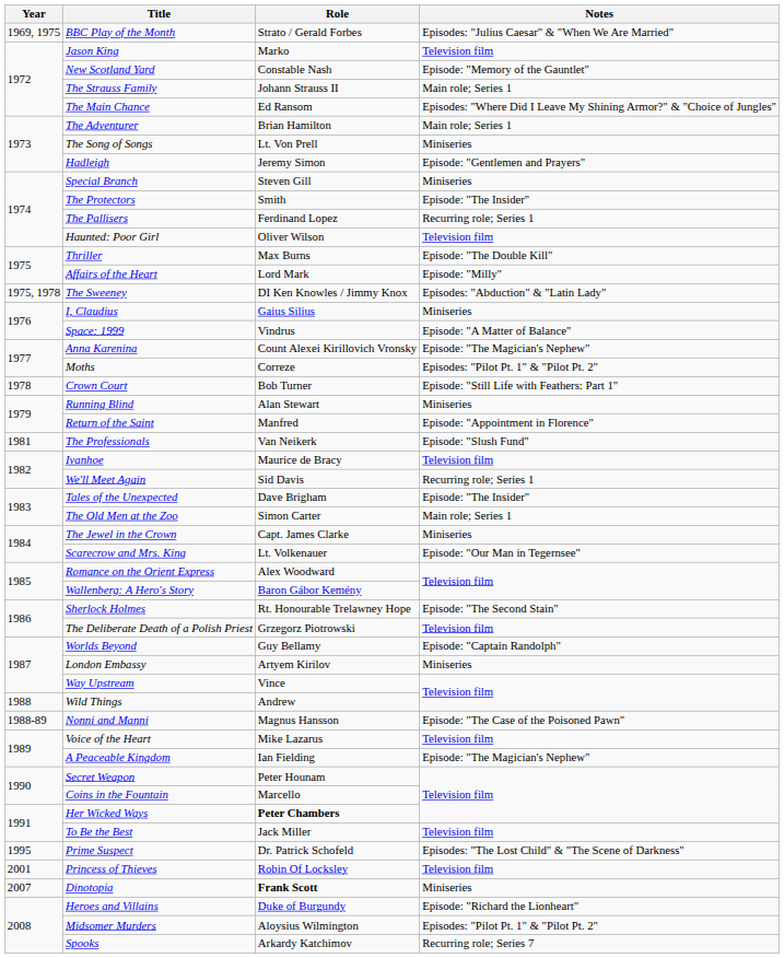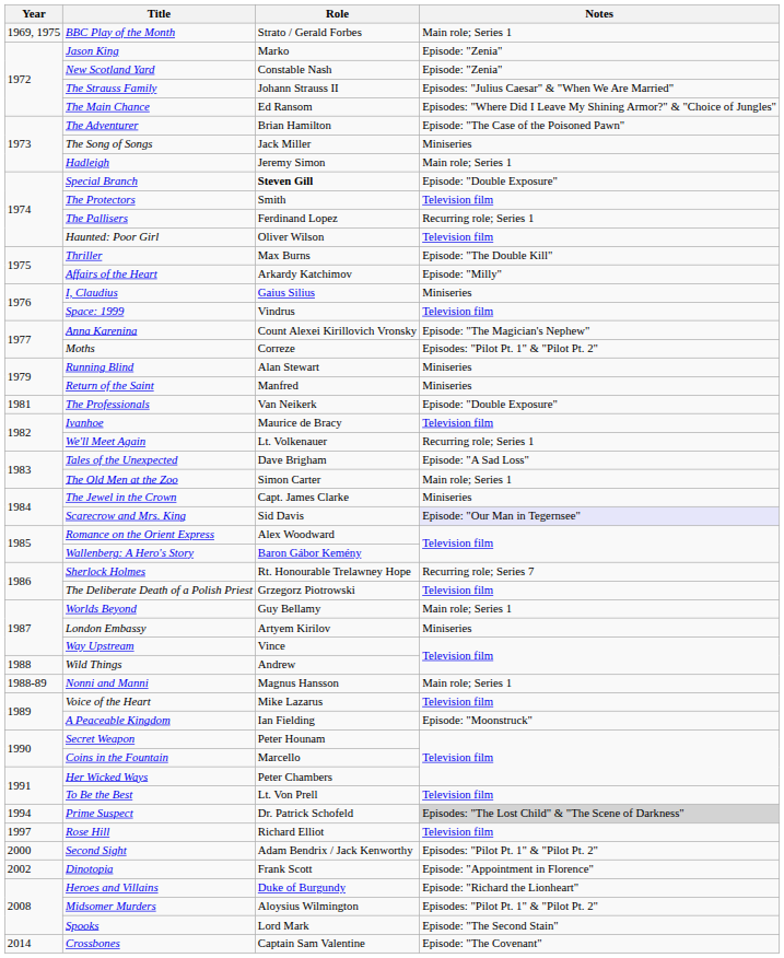 <table class="wikitable">
 <tr>
 <th>Year</th>
 <th>Title</th>
 <th>Role</th>
 <th>Notes</th>
 </tr>
 <tr>
 <td>1969, 1975</td>
 <td><em><a href='#'>BBC Play of the Month</a></em></td>
 <td>Strato / Gerald Forbes</td>
-<td>Episodes: "Julius Caesar" & "When We Are Married"</td>
+<td>Main role; Series 1</td>
 </tr>
 <tr>
 <td rowspan="4">1972</td>
 <td><a href='#'><em>Jason King</em></a></td>
 <td>Marko</td>
-<td><a href='#'>Television film</a></td>
+<td>Episode: "Zenia"</td>
 </tr>
 <tr>
 <td><a href='#'><em>New Scotland Yard</em></a></td>
 <td>Constable Nash</td>
-<td>Episode: "Memory of the Gauntlet"</td>
+<td>Episode: "Zenia"</td>
 </tr>
 <tr>
 <td><em><a href='#'>The Strauss Family</a></em></td>
 <td>Johann Strauss II</td>
-<td>Main role; Series 1</td>
+<td>Episodes: "Julius Caesar" & "When We Are Married"</td>
 </tr>
 <tr>
 <td><em><a href='#'>The Main Chance</a></em></td>
 <td>Ed Ransom</td>
 <td>Episodes: "Where Did I Leave My Shining Armor?" & "Choice of Jungles"</td>
 </tr>
 <tr>
 <td rowspan="3">1973</td>
 <td><a href='#'><em>The Adventurer</em></a></td>
 <td>Brian Hamilton</td>
-<td>Main role; Series 1</td>
+<td>Episode: "The Case of the Poisoned Pawn"</td>
 </tr>
 <tr>
 <td><em>The Song of Songs</em></td>
-<td>Lt. Von Prell</td>
+<td>Jack Miller</td>
 <td>Miniseries</td>
 </tr>
 <tr>
 <td><a href='#'><em>Hadleigh</em></a></td>
 <td>Jeremy Simon</td>
-<td>Episode: "Gentlemen and Prayers"</td>
+<td>Main role; Series 1</td>
 </tr>
 <tr>
 <td rowspan="4">1974</td>
 <td><a href='#'><em>Special Branch</em></a></td>
-<td>Steven Gill</td>
-<td>Miniseries</td>
+<td><strong>Steven Gill</strong></td>
+<td>Episode: "Double Exposure"</td>
 </tr>
 <tr>
 <td><em><a href='#'>The Protectors</a></em></td>
 <td>Smith</td>
-<td>Episode: "The Insider"</td>
+<td><a href='#'>Television film</a></td>
 </tr>
 <tr>
 <td><em><a href='#'>The Pallisers</a></em></td>
 <td>Ferdinand Lopez</td>
 <td>Recurring role; Series 1</td>
 </tr>
 <tr>
 <td><em>Haunted: Poor Girl</em></td>
 <td>Oliver Wilson</td>
 <td><a href='#'>Television film</a></td>
 </tr>
 <tr>
 <td rowspan="2">1975</td>
 <td><a href='#'><em>Thriller</em></a></td>
 <td>Max Burns</td>
 <td>Episode: "The Double Kill"</td>
 </tr>
 <tr>
 <td><a href='#'><em>Affairs of the Heart</em></a></td>
-<td>Lord Mark</td>
+<td>Arkardy Katchimov</td>
 <td>Episode: "Milly"</td>
-</tr>
-<tr>
-<td>1975, 1978</td>
-<td><em><a href='#'>The Sweeney</a></em></td>
-<td>DI Ken Knowles / Jimmy Knox</td>
-<td>Episodes: "Abduction" & "Latin Lady"</td>
 </tr>
 <tr>
 <td rowspan="2">1976</td>
 <td><a href='#'><em>I, Claudius</em></a></td>
 <td><a href='#'>Gaius Silius</a></td>
 <td>Miniseries</td>
 </tr>
 <tr>
 <td><em><a href='#'>Space: 1999</a></em></td>
 <td>Vindrus</td>
-<td>Episode: "A Matter of Balance"</td>
+<td><a href='#'>Television film</a></td>
 </tr>
 <tr>
 <td rowspan="2">1977</td>
 <td><a href='#'><em>Anna Karenina</em></a></td>
 <td>Count Alexei Kirillovich Vronsky</td>
 <td>Episode: "The Magician's Nephew"</td>
 </tr>
 <tr>
 <td><em>Moths</em></td>
 <td>Correze</td>
 <td>Episodes: "Pilot Pt. 1" & "Pilot Pt. 2"</td>
 </tr>
 <tr>
-<td>1978</td>
-<td><a href='#'><em>Crown Court</em></a></td>
-<td>Bob Turner</td>
-<td>Episode: "Still Life with Feathers: Part 1"</td>
-</tr>
-<tr>
 <td rowspan="2">1979</td>
 <td><a href='#'><em>Running Blind</em></a></td>
 <td>Alan Stewart</td>
 <td>Miniseries</td>
 </tr>
 <tr>
 <td><em><a href='#'>Return of the Saint</a></em></td>
 <td>Manfred</td>
-<td>Episode: "Appointment in Florence"</td>
+<td>Miniseries</td>
 </tr>
 <tr>
 <td>1981</td>
 <td><a href='#'><em>The Professionals</em></a></td>
 <td>Van Neikerk</td>
-<td>Episode: "Slush Fund"</td>
+<td>Episode: "Double Exposure"</td>
 </tr>
 <tr>
 <td rowspan="2">1982</td>
 <td><em><a href='#'>Ivanhoe</a></em></td>
 <td>Maurice de Bracy</td>
 <td><a href='#'>Television film</a></td>
 </tr>
 <tr>
 <td><a href='#'><em>We'll Meet Again</em></a></td>
-<td>Sid Davis</td>
+<td>Lt. Volkenauer</td>
 <td>Recurring role; Series 1</td>
 </tr>
 <tr>
 <td rowspan="2">1983</td>
 <td><a href='#'><em>Tales of the Unexpected</em></a></td>
 <td>Dave Brigham</td>
-<td>Episode: "The Insider"</td>
+<td>Episode: "A Sad Loss"</td>
 </tr>
 <tr>
 <td><em><a href='#'>The Old Men at the Zoo</a></em></td>
 <td>Simon Carter</td>
 <td>Main role; Series 1</td>
 </tr>
 <tr>
 <td rowspan="2">1984</td>
 <td><a href='#'><em>The Jewel in the Crown</em></a></td>
 <td>Capt. James Clarke</td>
 <td>Miniseries</td>
 </tr>
 <tr>
 <td><em><a href='#'>Scarecrow and Mrs. King</a></em></td>
-<td>Lt. Volkenauer</td>
-<td>Episode: "Our Man in Tegernsee"</td>
+<td>Sid Davis</td>
+<td style="background: lavender;">Episode: "Our Man in Tegernsee"</td>
 </tr>
 <tr>
 <td rowspan="2">1985</td>
 <td><em><a href='#'>Romance on the Orient Express</a></em></td>
 <td>Alex Woodward</td>
 <td rowspan="2"><a href='#'>Television film</a></td>
 </tr>
 <tr>
 <td><em><a href='#'>Wallenberg: A Hero's Story</a></em></td>
 <td><a href='#'>Baron Gábor Kemény</a></td>
 </tr>
 <tr>
 <td rowspan="2">1986</td>
 <td><a href='#'><em>Sherlock Holmes</em></a></td>
 <td>Rt. Honourable Trelawney Hope</td>
-<td>Episode: "The Second Stain"</td>
+<td>Recurring role; Series 7</td>
 </tr>
 <tr>
 <td><em>The Deliberate Death of a Polish Priest</em></td>
 <td>Grzegorz Piotrowski</td>
 <td><a href='#'>Television film</a></td>
 </tr>
 <tr>
 <td rowspan="3">1987</td>
 <td><em><a href='#'>Worlds Beyond</a></em></td>
 <td>Guy Bellamy</td>
-<td>Episode: "Captain Randolph"</td>
+<td>Main role; Series 1</td>
 </tr>
 <tr>
 <td><em>London Embassy</em></td>
 <td>Artyem Kirilov</td>
 <td>Miniseries</td>
 </tr>
 <tr>
 <td><em><a href='#'>Way Upstream</a></em></td>
 <td>Vince</td>
 <td rowspan="2"><a href='#'>Television film</a></td>
 </tr>
 <tr>
 <td>1988</td>
 <td><em>Wild Things</em></td>
 <td>Andrew</td>
 </tr>
 <tr>
 <td>1988-89</td>
 <td><em><a href='#'>Nonni and Manni</a></em></td>
 <td>Magnus Hansson</td>
-<td>Episode: "The Case of the Poisoned Pawn"</td>
+<td>Main role; Series 1</td>
 </tr>
 <tr>
 <td rowspan="2">1989</td>
 <td><em>Voice of the Heart</em></td>
 <td>Mike Lazarus</td>
 <td><a href='#'>Television film</a></td>
 </tr>
 <tr>
 <td><em><a href='#'>A Peaceable Kingdom</a></em></td>
 <td>Ian Fielding</td>
-<td>Episode: "The Magician's Nephew"</td>
+<td>Episode: "Moonstruck"</td>
 </tr>
 <tr>
 <td rowspan="2">1990</td>
 <td><em><a href='#'>Secret Weapon</a></em></td>
 <td>Peter Hounam</td>
 <td rowspan="3"><a href='#'>Television film</a></td>
 </tr>
 <tr>
 <td><em><a href='#'>Coins in the Fountain</a></em></td>
 <td>Marcello</td>
 </tr>
 <tr>
 <td rowspan="2">1991</td>
 <td><em><a href='#'>Her Wicked Ways</a></em></td>
-<td><strong>Peter Chambers</strong></td>
+<td>Peter Chambers</td>
 </tr>
 <tr>
 <td><em><a href='#'>To Be the Best</a></em></td>
-<td>Jack Miller</td>
+<td>Lt. Von Prell</td>
 <td><a href='#'>Television film</a></td>
 </tr>
 <tr>
-<td>1995</td>
+<td>1994</td>
 <td><em><a href='#'>Prime Suspect</a></em></td>
 <td>Dr. Patrick Schofeld</td>
-<td>Episodes: "The Lost Child" & "The Scene of Darkness"</td>
+<td style="background: lightgrey;">Episodes: "The Lost Child" & "The Scene of Darkness"</td>
 </tr>
 <tr>
-<td>2001</td>
-<td><em><a href='#'>Princess of Thieves</a></em></td>
-<td><a href='#'>Robin Of Locksley</a></td>
+<td>1997</td>
+<td><a href='#'><em>Rose Hill</em></a></td>
+<td>Richard Elliot</td>
 <td><a href='#'>Television film</a></td>
 </tr>
 <tr>
-<td>2007</td>
+<td>2000</td>
+<td><a href='#'><em>Second Sight</em></a></td>
+<td>Adam Bendrix / Jack Kenworthy</td>
+<td>Episodes: "Pilot Pt. 1" & "Pilot Pt. 2"</td>
+</tr>
+<tr>
+<td>2002</td>
 <td><em><a href='#'>Dinotopia</a></em></td>
-<td><strong>Frank Scott</strong></td>
-<td>Miniseries</td>
+<td>Frank Scott</td>
+<td>Episode: "Appointment in Florence"</td>
 </tr>
 <tr>
 <td rowspan="3">2008</td>
 <td><a href='#'><em>Heroes and Villains</em></a></td>
 <td><a href='#'>Duke of Burgundy</a></td>
 <td>Episode: "Richard the Lionheart"</td>
 </tr>
 <tr>
 <td><em><a href='#'>Midsomer Murders</a></em></td>
 <td>Aloysius Wilmington</td>
 <td>Episodes: "Pilot Pt. 1" & "Pilot Pt. 2"</td>
 </tr>
 <tr>
 <td><a href='#'><em>Spooks</em></a></td>
-<td>Arkardy Katchimov</td>
-<td>Recurring role; Series 7</td>
+<td>Lord Mark</td>
+<td>Episode: "The Second Stain"</td>
+</tr>
+<tr>
+<td>2014</td>
+<td><a href='#'><em>Crossbones</em></a></td>
+<td>Captain Sam Valentine</td>
+<td>Episode: "The Covenant"</td>
 </tr>
 </table>
